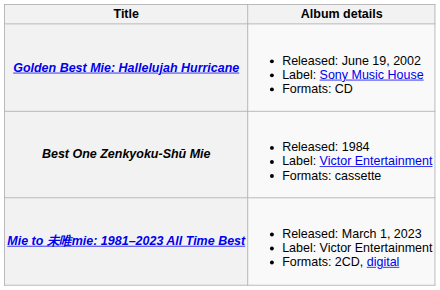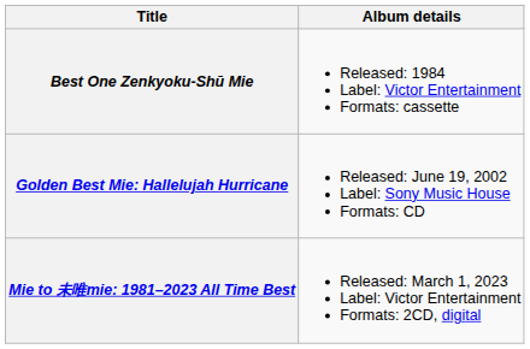 <table class="wikitable plainrowheaders">
 <tr>
 <th scope="col">Title</th>
 <th scope="col">Album details</th>
 </tr>
 <tr>
+<th scope="row"><em>Best One Zenkyoku-Shū Mie</em></th>
+<td><br><ul><li>Released: 1984</li><li>Label: <a href='#'>Victor Entertainment</a></li><li>Formats: cassette</li></ul></td>
+</tr>
+<tr>
 <th scope="row"><em><a href='#'>Golden Best Mie: Hallelujah Hurricane</a></em></th>
 <td><br><ul><li>Released: June 19, 2002</li><li>Label: <a href='#'>Sony Music House</a></li><li>Formats: CD</li></ul></td>
-</tr>
-<tr>
-<th scope="row"><em>Best One Zenkyoku-Shū Mie</em></th>
-<td><br><ul><li>Released: 1984</li><li>Label: <a href='#'>Victor Entertainment</a></li><li>Formats: cassette</li></ul></td>
 </tr>
 <tr>
 <th scope="row"><em><a href='#'>Mie to 未唯mie: 1981–2023 All Time Best</a></em></th>
 <td><br><ul><li>Released: March 1, 2023</li><li>Label: Victor Entertainment</li><li>Formats: 2CD, <a href='#'>digital</a></li></ul></td>
 </tr>
 </table>
